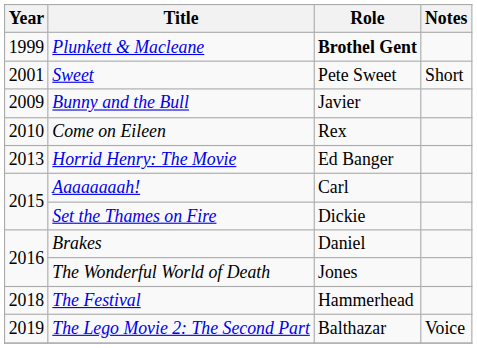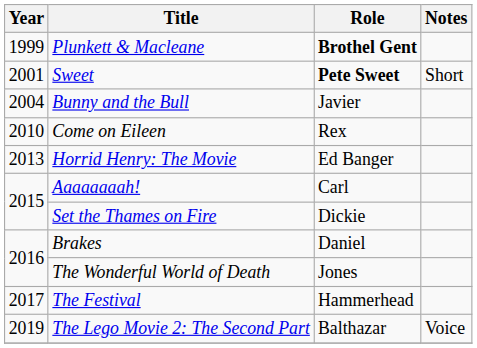 <table class="wikitable">
 <tr>
 <th>Year</th>
 <th>Title</th>
 <th>Role</th>
 <th>Notes</th>
 </tr>
 <tr>
 <td>1999</td>
 <td><em><a href='#'>Plunkett & Macleane</a></em></td>
 <td><strong>Brothel Gent</strong></td>
 <td></td>
 </tr>
 <tr>
 <td>2001</td>
 <td><em><a href='#'>Sweet</a></em></td>
-<td>Pete Sweet</td>
+<td><strong>Pete Sweet</strong></td>
 <td>Short</td>
 </tr>
 <tr>
-<td>2009</td>
+<td>2004</td>
 <td><em><a href='#'>Bunny and the Bull</a></em></td>
 <td>Javier</td>
 <td></td>
 </tr>
 <tr>
 <td>2010</td>
 <td><em>Come on Eileen</em></td>
 <td>Rex</td>
 <td></td>
 </tr>
 <tr>
 <td>2013</td>
 <td><em><a href='#'>Horrid Henry: The Movie</a></em></td>
 <td>Ed Banger</td>
 <td></td>
 </tr>
 <tr>
 <td rowspan="2">2015</td>
 <td><em><a href='#'>Aaaaaaaah!</a></em></td>
 <td>Carl</td>
 <td></td>
 </tr>
 <tr>
 <td><em><a href='#'>Set the Thames on Fire</a></em></td>
 <td>Dickie</td>
 <td></td>
 </tr>
 <tr>
 <td rowspan="2">2016</td>
 <td><em>Brakes</em></td>
 <td>Daniel</td>
 <td></td>
 </tr>
 <tr>
 <td><em>The Wonderful World of Death</em></td>
 <td>Jones</td>
 <td></td>
 </tr>
 <tr>
-<td>2018</td>
+<td>2017</td>
 <td><em><a href='#'>The Festival</a></em></td>
 <td>Hammerhead</td>
 <td></td>
 </tr>
 <tr>
 <td>2019</td>
 <td><em><a href='#'>The Lego Movie 2: The Second Part</a></em></td>
 <td>Balthazar</td>
 <td>Voice</td>
 </tr>
 <tr>
 </tr>
 </table>
